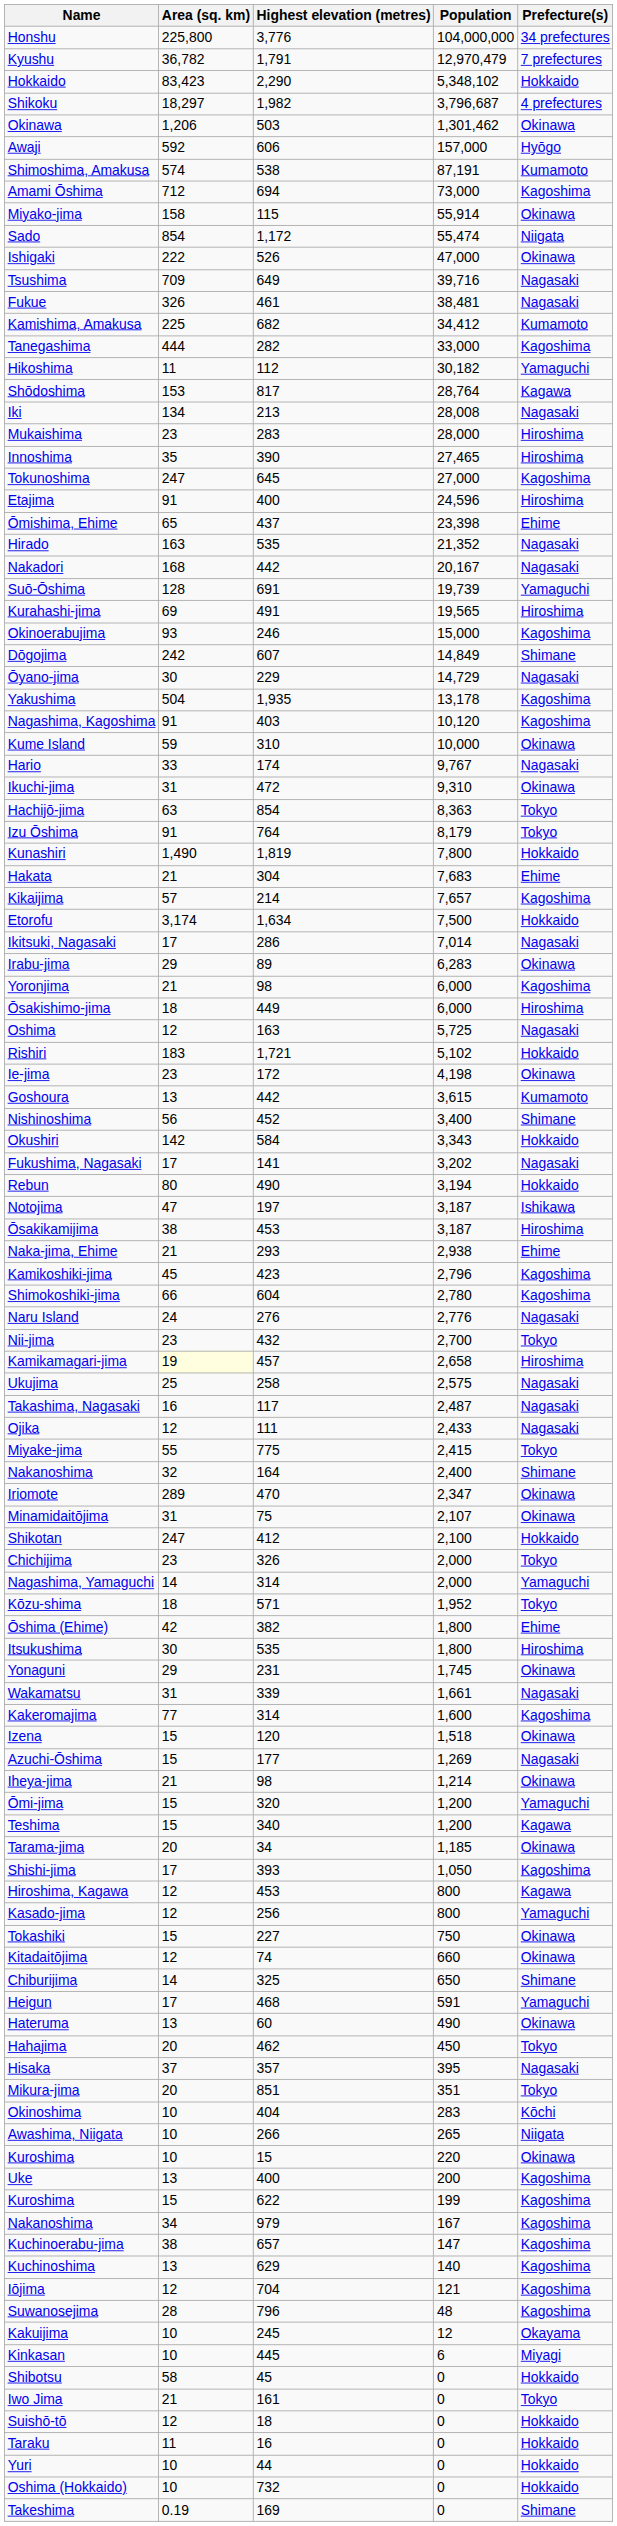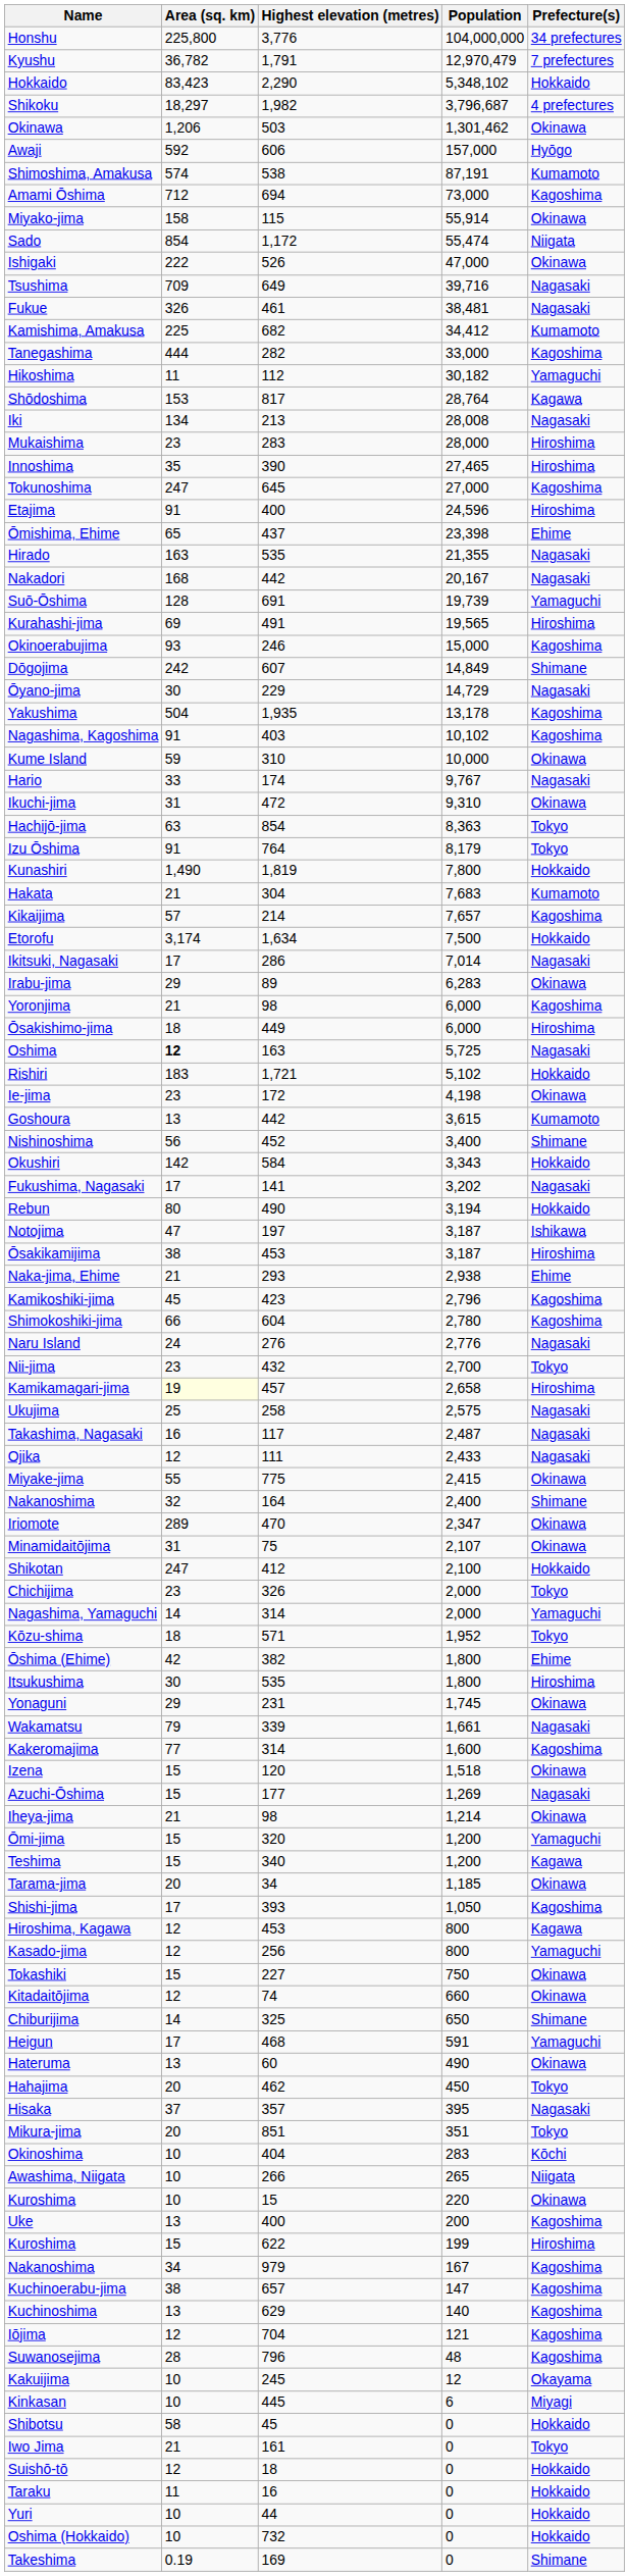 <table class="wikitable sortable">
 <tr>
 <th>Name</th>
 <th>Area (sq. km)</th>
 <th>Highest elevation (metres)</th>
 <th>Population</th>
 <th>Prefecture(s)</th>
 </tr>
 <tr>
 <td><a href='#'>Honshu</a></td>
 <td>225,800</td>
 <td>3,776</td>
 <td>104,000,000</td>
 <td><a href='#'>34 prefectures</a></td>
 </tr>
 <tr>
 <td><a href='#'>Kyushu</a></td>
 <td>36,782</td>
 <td>1,791</td>
 <td>12,970,479</td>
 <td><a href='#'>7 prefectures</a></td>
 </tr>
 <tr>
 <td><a href='#'>Hokkaido</a></td>
 <td>83,423</td>
 <td>2,290</td>
 <td>5,348,102</td>
 <td><a href='#'>Hokkaido</a></td>
 </tr>
 <tr>
 <td><a href='#'>Shikoku</a></td>
 <td>18,297</td>
 <td>1,982</td>
 <td>3,796,687</td>
 <td><a href='#'>4 prefectures</a></td>
 </tr>
 <tr>
 <td><a href='#'>Okinawa</a></td>
 <td>1,206</td>
 <td>503</td>
 <td>1,301,462</td>
 <td><a href='#'>Okinawa</a></td>
 </tr>
 <tr>
 <td><a href='#'>Awaji</a></td>
 <td>592</td>
 <td>606</td>
 <td>157,000</td>
 <td><a href='#'>Hyōgo</a></td>
 </tr>
 <tr>
 <td><a href='#'>Shimoshima, Amakusa</a></td>
 <td>574</td>
 <td>538</td>
 <td>87,191</td>
 <td><a href='#'>Kumamoto</a></td>
 </tr>
 <tr>
 <td><a href='#'>Amami Ōshima</a></td>
 <td>712</td>
 <td>694</td>
 <td>73,000</td>
 <td><a href='#'>Kagoshima</a></td>
 </tr>
 <tr>
 <td><a href='#'>Miyako-jima</a></td>
 <td>158</td>
 <td>115</td>
 <td>55,914</td>
 <td><a href='#'>Okinawa</a></td>
 </tr>
 <tr>
 <td><a href='#'>Sado</a></td>
 <td>854</td>
 <td>1,172</td>
 <td>55,474</td>
 <td><a href='#'>Niigata</a></td>
 </tr>
 <tr>
 <td><a href='#'>Ishigaki</a></td>
 <td>222</td>
 <td>526</td>
 <td>47,000</td>
 <td><a href='#'>Okinawa</a></td>
 </tr>
 <tr>
 <td><a href='#'>Tsushima</a></td>
 <td>709</td>
 <td>649</td>
 <td>39,716</td>
 <td><a href='#'>Nagasaki</a></td>
 </tr>
 <tr>
 <td><a href='#'>Fukue</a></td>
 <td>326</td>
 <td>461</td>
 <td>38,481</td>
 <td><a href='#'>Nagasaki</a></td>
 </tr>
 <tr>
 <td><a href='#'>Kamishima, Amakusa</a></td>
 <td>225</td>
 <td>682</td>
 <td>34,412</td>
 <td><a href='#'>Kumamoto</a></td>
 </tr>
 <tr>
 <td><a href='#'>Tanegashima</a></td>
 <td>444</td>
 <td>282</td>
 <td>33,000</td>
 <td><a href='#'>Kagoshima</a></td>
 </tr>
 <tr>
 <td><a href='#'>Hikoshima</a></td>
 <td>11</td>
 <td>112</td>
 <td>30,182</td>
 <td><a href='#'>Yamaguchi</a></td>
 </tr>
 <tr>
 <td><a href='#'>Shōdoshima</a></td>
 <td>153</td>
 <td>817</td>
 <td>28,764</td>
 <td><a href='#'>Kagawa</a></td>
 </tr>
 <tr>
 <td><a href='#'>Iki</a></td>
 <td>134</td>
 <td>213</td>
 <td>28,008</td>
 <td><a href='#'>Nagasaki</a></td>
 </tr>
 <tr>
 <td><a href='#'>Mukaishima</a></td>
 <td>23</td>
 <td>283</td>
 <td>28,000</td>
 <td><a href='#'>Hiroshima</a></td>
 </tr>
 <tr>
 <td><a href='#'>Innoshima</a></td>
 <td>35</td>
 <td>390</td>
 <td>27,465</td>
 <td><a href='#'>Hiroshima</a></td>
 </tr>
 <tr>
 <td><a href='#'>Tokunoshima</a></td>
 <td>247</td>
 <td>645</td>
 <td>27,000</td>
 <td><a href='#'>Kagoshima</a></td>
 </tr>
 <tr>
 <td><a href='#'>Etajima</a></td>
 <td>91</td>
 <td>400</td>
 <td>24,596</td>
 <td><a href='#'>Hiroshima</a></td>
 </tr>
 <tr>
 <td><a href='#'>Ōmishima, Ehime</a></td>
 <td>65</td>
 <td>437</td>
 <td>23,398</td>
 <td><a href='#'>Ehime</a></td>
 </tr>
 <tr>
 <td><a href='#'>Hirado</a></td>
 <td>163</td>
 <td>535</td>
-<td>21,352</td>
+<td>21,355</td>
 <td><a href='#'>Nagasaki</a></td>
 </tr>
 <tr>
 <td><a href='#'>Nakadori</a></td>
 <td>168</td>
 <td>442</td>
 <td>20,167</td>
 <td><a href='#'>Nagasaki</a></td>
 </tr>
 <tr>
 <td><a href='#'>Suō-Ōshima</a></td>
 <td>128</td>
 <td>691</td>
 <td>19,739</td>
 <td><a href='#'>Yamaguchi</a></td>
 </tr>
 <tr>
 <td><a href='#'>Kurahashi-jima</a></td>
 <td>69</td>
 <td>491</td>
 <td>19,565</td>
 <td><a href='#'>Hiroshima</a></td>
 </tr>
 <tr>
 <td><a href='#'>Okinoerabujima</a></td>
 <td>93</td>
 <td>246</td>
 <td>15,000</td>
 <td><a href='#'>Kagoshima</a></td>
 </tr>
 <tr>
 <td><a href='#'>Dōgojima</a></td>
 <td>242</td>
 <td>607</td>
 <td>14,849</td>
 <td><a href='#'>Shimane</a></td>
 </tr>
 <tr>
 <td><a href='#'>Ōyano-jima</a></td>
 <td>30</td>
 <td>229</td>
 <td>14,729</td>
 <td><a href='#'>Nagasaki</a></td>
 </tr>
 <tr>
 <td><a href='#'>Yakushima</a></td>
 <td>504</td>
 <td>1,935</td>
 <td>13,178</td>
 <td><a href='#'>Kagoshima</a></td>
 </tr>
 <tr>
 <td><a href='#'>Nagashima, Kagoshima</a></td>
 <td>91</td>
 <td>403</td>
-<td>10,120</td>
+<td>10,102</td>
 <td><a href='#'>Kagoshima</a></td>
 </tr>
 <tr>
 <td><a href='#'>Kume Island</a></td>
 <td>59</td>
 <td>310</td>
 <td>10,000</td>
 <td><a href='#'>Okinawa</a></td>
 </tr>
 <tr>
 <td><a href='#'>Hario</a></td>
 <td>33</td>
 <td>174</td>
 <td>9,767</td>
 <td><a href='#'>Nagasaki</a></td>
 </tr>
 <tr>
 <td><a href='#'>Ikuchi-jima</a></td>
 <td>31</td>
 <td>472</td>
 <td>9,310</td>
 <td><a href='#'>Okinawa</a></td>
 </tr>
 <tr>
 <td><a href='#'>Hachijō-jima</a></td>
 <td>63</td>
 <td>854</td>
 <td>8,363</td>
 <td><a href='#'>Tokyo</a></td>
 </tr>
 <tr>
 <td><a href='#'>Izu Ōshima</a></td>
 <td>91</td>
 <td>764</td>
 <td>8,179</td>
 <td><a href='#'>Tokyo</a></td>
 </tr>
 <tr>
 <td><a href='#'>Kunashiri</a> </td>
 <td>1,490</td>
 <td>1,819</td>
 <td>7,800</td>
 <td><a href='#'>Hokkaido</a></td>
 </tr>
 <tr>
 <td><a href='#'>Hakata</a></td>
 <td>21</td>
 <td>304</td>
 <td>7,683</td>
-<td><a href='#'>Ehime</a></td>
+<td><a href='#'>Kumamoto</a></td>
 </tr>
 <tr>
 <td><a href='#'>Kikaijima</a></td>
 <td>57</td>
 <td>214</td>
 <td>7,657</td>
 <td><a href='#'>Kagoshima</a></td>
 </tr>
 <tr>
 <td><a href='#'>Etorofu</a> </td>
 <td>3,174</td>
 <td>1,634</td>
 <td>7,500</td>
 <td><a href='#'>Hokkaido</a></td>
 </tr>
 <tr>
 <td><a href='#'>Ikitsuki, Nagasaki</a></td>
 <td>17</td>
 <td>286</td>
 <td>7,014</td>
 <td><a href='#'>Nagasaki</a></td>
 </tr>
 <tr>
 <td><a href='#'>Irabu-jima</a></td>
 <td>29</td>
 <td>89</td>
 <td>6,283</td>
 <td><a href='#'>Okinawa</a></td>
 </tr>
 <tr>
 <td><a href='#'>Yoronjima</a></td>
 <td>21</td>
 <td>98</td>
 <td>6,000</td>
 <td><a href='#'>Kagoshima</a></td>
 </tr>
 <tr>
 <td><a href='#'>Ōsakishimo-jima</a></td>
 <td>18</td>
 <td>449</td>
 <td>6,000</td>
 <td><a href='#'>Hiroshima</a></td>
 </tr>
 <tr>
 <td><a href='#'>Oshima</a></td>
-<td>12</td>
+<td><strong>12</strong></td>
 <td>163</td>
 <td>5,725</td>
 <td><a href='#'>Nagasaki</a></td>
 </tr>
 <tr>
 <td><a href='#'>Rishiri</a></td>
 <td>183</td>
 <td>1,721</td>
 <td>5,102</td>
 <td><a href='#'>Hokkaido</a></td>
 </tr>
 <tr>
 <td><a href='#'>Ie-jima</a></td>
 <td>23</td>
 <td>172</td>
 <td>4,198</td>
 <td><a href='#'>Okinawa</a></td>
 </tr>
 <tr>
 <td><a href='#'>Goshoura</a></td>
 <td>13</td>
 <td>442</td>
 <td>3,615</td>
 <td><a href='#'>Kumamoto</a></td>
 </tr>
 <tr>
 <td><a href='#'>Nishinoshima</a></td>
 <td>56</td>
 <td>452</td>
 <td>3,400</td>
 <td><a href='#'>Shimane</a></td>
 </tr>
 <tr>
 <td><a href='#'>Okushiri</a></td>
 <td>142</td>
 <td>584</td>
 <td>3,343</td>
 <td><a href='#'>Hokkaido</a></td>
 </tr>
 <tr>
 <td><a href='#'>Fukushima, Nagasaki</a></td>
 <td>17</td>
 <td>141</td>
 <td>3,202</td>
 <td><a href='#'>Nagasaki</a></td>
 </tr>
 <tr>
 <td><a href='#'>Rebun</a></td>
 <td>80</td>
 <td>490</td>
 <td>3,194</td>
 <td><a href='#'>Hokkaido</a></td>
 </tr>
 <tr>
 <td><a href='#'>Notojima</a></td>
 <td>47</td>
 <td>197</td>
 <td>3,187</td>
 <td><a href='#'>Ishikawa</a></td>
 </tr>
 <tr>
 <td><a href='#'>Ōsakikamijima</a></td>
 <td>38</td>
 <td>453</td>
 <td>3,187</td>
 <td><a href='#'>Hiroshima</a></td>
 </tr>
 <tr>
 <td><a href='#'>Naka-jima, Ehime</a></td>
 <td>21</td>
 <td>293</td>
 <td>2,938</td>
 <td><a href='#'>Ehime</a></td>
 </tr>
 <tr>
 <td><a href='#'>Kamikoshiki-jima</a></td>
 <td>45</td>
 <td>423</td>
 <td>2,796</td>
 <td><a href='#'>Kagoshima</a></td>
 </tr>
 <tr>
 <td><a href='#'>Shimokoshiki-jima</a></td>
 <td>66</td>
 <td>604</td>
 <td>2,780</td>
 <td><a href='#'>Kagoshima</a></td>
 </tr>
 <tr>
 <td><a href='#'>Naru Island</a></td>
 <td>24</td>
 <td>276</td>
 <td>2,776</td>
 <td><a href='#'>Nagasaki</a></td>
 </tr>
 <tr>
 <td><a href='#'>Nii-jima</a></td>
 <td>23</td>
 <td>432</td>
 <td>2,700</td>
 <td><a href='#'>Tokyo</a></td>
 </tr>
 <tr>
 <td><a href='#'>Kamikamagari-jima</a></td>
 <td style="background: lightyellow;">19</td>
 <td>457</td>
 <td>2,658</td>
 <td><a href='#'>Hiroshima</a></td>
 </tr>
 <tr>
 <td><a href='#'>Ukujima</a></td>
 <td>25</td>
 <td>258</td>
 <td>2,575</td>
 <td><a href='#'>Nagasaki</a></td>
 </tr>
 <tr>
 <td><a href='#'>Takashima, Nagasaki</a></td>
 <td>16</td>
 <td>117</td>
 <td>2,487</td>
 <td><a href='#'>Nagasaki</a></td>
 </tr>
 <tr>
 <td><a href='#'>Ojika</a></td>
 <td>12</td>
 <td>111</td>
 <td>2,433</td>
 <td><a href='#'>Nagasaki</a></td>
 </tr>
 <tr>
 <td><a href='#'>Miyake-jima</a></td>
 <td>55</td>
 <td>775</td>
 <td>2,415</td>
-<td><a href='#'>Tokyo</a></td>
+<td><a href='#'>Okinawa</a></td>
 </tr>
 <tr>
 <td><a href='#'>Nakanoshima</a></td>
 <td>32</td>
 <td>164</td>
 <td>2,400</td>
 <td><a href='#'>Shimane</a></td>
 </tr>
 <tr>
 <td><a href='#'>Iriomote</a></td>
 <td>289</td>
 <td>470</td>
 <td>2,347</td>
 <td><a href='#'>Okinawa</a></td>
 </tr>
 <tr>
 <td><a href='#'>Minamidaitōjima</a></td>
 <td>31</td>
 <td>75</td>
 <td>2,107</td>
 <td><a href='#'>Okinawa</a></td>
 </tr>
 <tr>
 <td><a href='#'>Shikotan</a> </td>
 <td>247</td>
 <td>412</td>
 <td>2,100</td>
 <td><a href='#'>Hokkaido</a></td>
 </tr>
 <tr>
 <td><a href='#'>Chichijima</a></td>
 <td>23</td>
 <td>326</td>
 <td>2,000</td>
 <td><a href='#'>Tokyo</a></td>
 </tr>
 <tr>
 <td><a href='#'>Nagashima, Yamaguchi</a></td>
 <td>14</td>
 <td>314</td>
 <td>2,000</td>
 <td><a href='#'>Yamaguchi</a></td>
 </tr>
 <tr>
 <td><a href='#'>Kōzu-shima</a></td>
 <td>18</td>
 <td>571</td>
 <td>1,952</td>
 <td><a href='#'>Tokyo</a></td>
 </tr>
 <tr>
 <td><a href='#'>Ōshima (Ehime)</a></td>
 <td>42</td>
 <td>382</td>
 <td>1,800</td>
 <td><a href='#'>Ehime</a></td>
 </tr>
 <tr>
 <td><a href='#'>Itsukushima</a></td>
 <td>30</td>
 <td>535</td>
 <td>1,800</td>
 <td><a href='#'>Hiroshima</a></td>
 </tr>
 <tr>
 <td><a href='#'>Yonaguni</a></td>
 <td>29</td>
 <td>231</td>
 <td>1,745</td>
 <td><a href='#'>Okinawa</a></td>
 </tr>
 <tr>
 <td><a href='#'>Wakamatsu</a></td>
-<td>31</td>
+<td>79</td>
 <td>339</td>
 <td>1,661</td>
 <td><a href='#'>Nagasaki</a></td>
 </tr>
 <tr>
 <td><a href='#'>Kakeromajima</a></td>
 <td>77</td>
 <td>314</td>
 <td>1,600</td>
 <td><a href='#'>Kagoshima</a></td>
 </tr>
 <tr>
 <td><a href='#'>Izena</a></td>
 <td>15</td>
 <td>120</td>
 <td>1,518</td>
 <td><a href='#'>Okinawa</a></td>
 </tr>
 <tr>
 <td><a href='#'>Azuchi-Ōshima</a></td>
 <td>15</td>
 <td>177</td>
 <td>1,269</td>
 <td><a href='#'>Nagasaki</a></td>
 </tr>
 <tr>
 <td><a href='#'>Iheya-jima</a></td>
 <td>21</td>
 <td>98</td>
 <td>1,214</td>
 <td><a href='#'>Okinawa</a></td>
 </tr>
 <tr>
 <td><a href='#'>Ōmi-jima</a></td>
 <td>15</td>
 <td>320</td>
 <td>1,200</td>
 <td><a href='#'>Yamaguchi</a></td>
 </tr>
 <tr>
 <td><a href='#'>Teshima</a></td>
 <td>15</td>
 <td>340</td>
 <td>1,200</td>
 <td><a href='#'>Kagawa</a></td>
 </tr>
 <tr>
 <td><a href='#'>Tarama-jima</a></td>
 <td>20</td>
 <td>34</td>
 <td>1,185</td>
 <td><a href='#'>Okinawa</a></td>
 </tr>
 <tr>
 <td><a href='#'>Shishi-jima</a></td>
 <td>17</td>
 <td>393</td>
 <td>1,050</td>
 <td><a href='#'>Kagoshima</a></td>
 </tr>
 <tr>
 <td><a href='#'>Hiroshima, Kagawa</a></td>
 <td>12</td>
 <td>453</td>
 <td>800</td>
 <td><a href='#'>Kagawa</a></td>
 </tr>
 <tr>
 <td><a href='#'>Kasado-jima</a></td>
 <td>12</td>
 <td>256</td>
 <td>800</td>
 <td><a href='#'>Yamaguchi</a></td>
 </tr>
 <tr>
 <td><a href='#'>Tokashiki</a></td>
 <td>15</td>
 <td>227</td>
 <td>750</td>
 <td><a href='#'>Okinawa</a></td>
 </tr>
 <tr>
 <td><a href='#'>Kitadaitōjima</a></td>
 <td>12</td>
 <td>74</td>
 <td>660</td>
 <td><a href='#'>Okinawa</a></td>
 </tr>
 <tr>
 <td><a href='#'>Chiburijima</a></td>
 <td>14</td>
 <td>325</td>
 <td>650</td>
 <td><a href='#'>Shimane</a></td>
 </tr>
 <tr>
 <td><a href='#'>Heigun</a></td>
 <td>17</td>
 <td>468</td>
 <td>591</td>
 <td><a href='#'>Yamaguchi</a></td>
 </tr>
 <tr>
 <td><a href='#'>Hateruma</a></td>
 <td>13</td>
 <td>60</td>
 <td>490</td>
 <td><a href='#'>Okinawa</a></td>
 </tr>
 <tr>
 <td><a href='#'>Hahajima</a></td>
 <td>20</td>
 <td>462</td>
 <td>450</td>
 <td><a href='#'>Tokyo</a></td>
 </tr>
 <tr>
 <td><a href='#'>Hisaka</a></td>
 <td>37</td>
 <td>357</td>
 <td>395</td>
 <td><a href='#'>Nagasaki</a></td>
 </tr>
 <tr>
 <td><a href='#'>Mikura-jima</a></td>
 <td>20</td>
 <td>851</td>
 <td>351</td>
 <td><a href='#'>Tokyo</a></td>
 </tr>
 <tr>
 <td><a href='#'>Okinoshima</a></td>
 <td>10</td>
 <td>404</td>
 <td>283</td>
 <td><a href='#'>Kōchi</a></td>
 </tr>
 <tr>
 <td><a href='#'>Awashima, Niigata</a></td>
 <td>10</td>
 <td>266</td>
 <td>265</td>
 <td><a href='#'>Niigata</a></td>
 </tr>
 <tr>
 <td><a href='#'>Kuroshima</a></td>
 <td>10</td>
 <td>15</td>
 <td>220</td>
 <td><a href='#'>Okinawa</a></td>
 </tr>
 <tr>
 <td><a href='#'>Uke</a></td>
 <td>13</td>
 <td>400</td>
 <td>200</td>
 <td><a href='#'>Kagoshima</a></td>
 </tr>
 <tr>
 <td><a href='#'>Kuroshima</a></td>
 <td>15</td>
 <td>622</td>
 <td>199</td>
-<td><a href='#'>Kagoshima</a></td>
+<td><a href='#'>Hiroshima</a></td>
 </tr>
 <tr>
 <td><a href='#'>Nakanoshima</a></td>
 <td>34</td>
 <td>979</td>
 <td>167</td>
 <td><a href='#'>Kagoshima</a></td>
 </tr>
 <tr>
 <td><a href='#'>Kuchinoerabu-jima</a></td>
 <td>38</td>
 <td>657</td>
 <td>147</td>
 <td><a href='#'>Kagoshima</a></td>
 </tr>
 <tr>
 <td><a href='#'>Kuchinoshima</a></td>
 <td>13</td>
 <td>629</td>
 <td>140</td>
 <td><a href='#'>Kagoshima</a></td>
 </tr>
 <tr>
 <td><a href='#'>Iōjima</a></td>
 <td>12</td>
 <td>704</td>
 <td>121</td>
 <td><a href='#'>Kagoshima</a></td>
 </tr>
 <tr>
 <td><a href='#'>Suwanosejima</a></td>
 <td>28</td>
 <td>796</td>
 <td>48</td>
 <td><a href='#'>Kagoshima</a></td>
 </tr>
 <tr>
 <td><a href='#'>Kakuijima</a></td>
 <td>10</td>
 <td>245</td>
 <td>12</td>
 <td><a href='#'>Okayama</a></td>
 </tr>
 <tr>
 <td><a href='#'>Kinkasan</a></td>
 <td>10</td>
 <td>445</td>
 <td>6</td>
 <td><a href='#'>Miyagi</a></td>
 </tr>
 <tr>
 <td><a href='#'>Shibotsu</a> </td>
 <td>58</td>
 <td>45</td>
 <td>0</td>
 <td><a href='#'>Hokkaido</a></td>
 </tr>
 <tr>
 <td><a href='#'>Iwo Jima</a></td>
 <td>21</td>
 <td>161</td>
 <td>0</td>
 <td><a href='#'>Tokyo</a></td>
 </tr>
 <tr>
 <td><a href='#'>Suishō-tō</a> </td>
 <td>12</td>
 <td>18</td>
 <td>0</td>
 <td><a href='#'>Hokkaido</a></td>
 </tr>
 <tr>
 <td><a href='#'>Taraku</a> </td>
 <td>11</td>
 <td>16</td>
 <td>0</td>
 <td><a href='#'>Hokkaido</a></td>
 </tr>
 <tr>
 <td><a href='#'>Yuri</a> </td>
 <td>10</td>
 <td>44</td>
 <td>0</td>
 <td><a href='#'>Hokkaido</a></td>
 </tr>
 <tr>
 <td><a href='#'>Oshima (Hokkaido)</a></td>
 <td>10</td>
 <td>732</td>
 <td>0</td>
 <td><a href='#'>Hokkaido</a></td>
 </tr>
 <tr>
 <td><a href='#'>Takeshima</a> </td>
 <td>0.19</td>
 <td>169</td>
 <td>0</td>
 <td><a href='#'>Shimane</a></td>
 </tr>
 </table>
